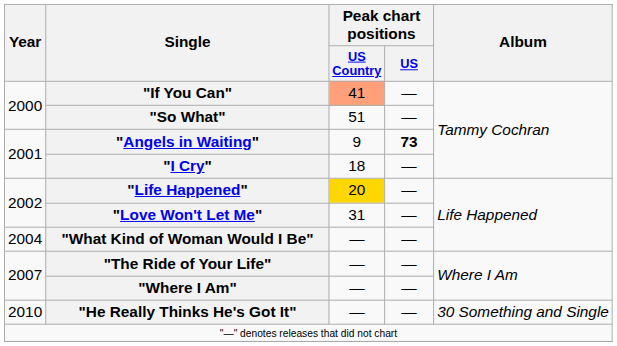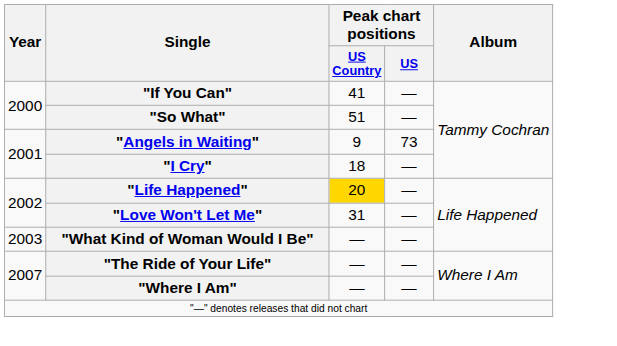 <table class="wikitable plainrowheaders" style="text-align:center;">
 <tr>
 <th rowspan="2">Year</th>
 <th rowspan="2" style="width:18em;">Single</th>
 <th colspan="2">Peak chart<br>positions</th>
 <th rowspan="2">Album</th>
 </tr>
 <tr style="font-size:smaller;">
 <th width="45"><a href='#'>US Country</a><br></th>
 <th width="45"><a href='#'>US</a><br></th>
 </tr>
 <tr>
 <td rowspan="2">2000</td>
 <th scope="row">"If You Can"</th>
-<td style="background: lightsalmon;">41</td>
+<td>41</td>
 <td>—</td>
 <td align="left" rowspan="4"><em>Tammy Cochran</em></td>
 </tr>
 <tr>
 <th scope="row">"So What"</th>
 <td>51</td>
 <td>—</td>
 </tr>
 <tr>
 <td rowspan="2">2001</td>
 <th scope="row">"<a href='#'>Angels in Waiting</a>"</th>
 <td>9</td>
-<td><strong>73</strong></td>
+<td>73</td>
 </tr>
 <tr>
 <th scope="row">"<a href='#'>I Cry</a>"</th>
 <td>18</td>
 <td>—</td>
 </tr>
 <tr>
 <td rowspan="2">2002</td>
 <th scope="row">"<a href='#'>Life Happened</a>"</th>
 <td style="background: gold;">20</td>
 <td>—</td>
 <td align="left" rowspan="3"><em>Life Happened</em></td>
 </tr>
 <tr>
 <th scope="row">"<a href='#'>Love Won't Let Me</a>"</th>
 <td>31</td>
 <td>—</td>
 </tr>
 <tr>
-<td>2004</td>
+<td>2003</td>
 <th scope="row">"What Kind of Woman Would I Be"</th>
 <td>—</td>
 <td>—</td>
 </tr>
 <tr>
 <td rowspan="2">2007</td>
 <th scope="row">"The Ride of Your Life"</th>
 <td>—</td>
 <td>—</td>
 <td align="left" rowspan="2"><em>Where I Am</em></td>
 </tr>
 <tr>
 <th scope="row">"Where I Am"</th>
 <td>—</td>
 <td>—</td>
 </tr>
 <tr>
-<td>2010</td>
-<th scope="row">"He Really Thinks He's Got It"</th>
-<td>—</td>
-<td>—</td>
-<td align="left"><em>30 Something and Single</em></td>
-</tr>
-<tr>
 <td colspan="5" style="font-size:8pt">"—" denotes releases that did not chart</td>
 </tr>
 <tr>
 </tr>
 </table>
